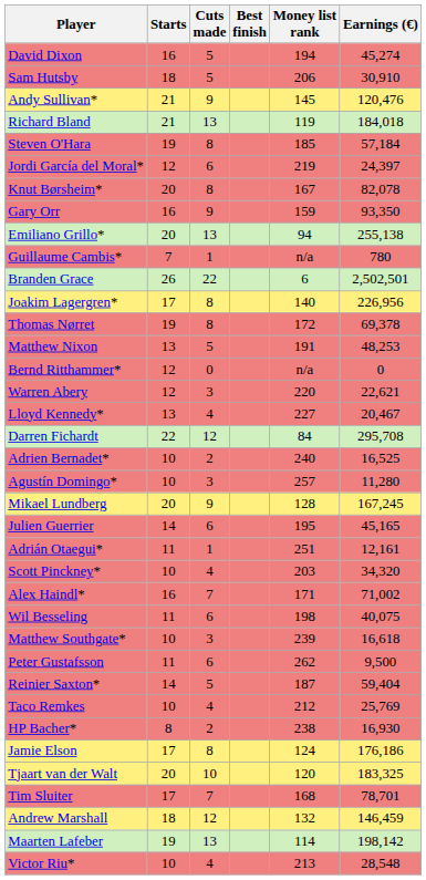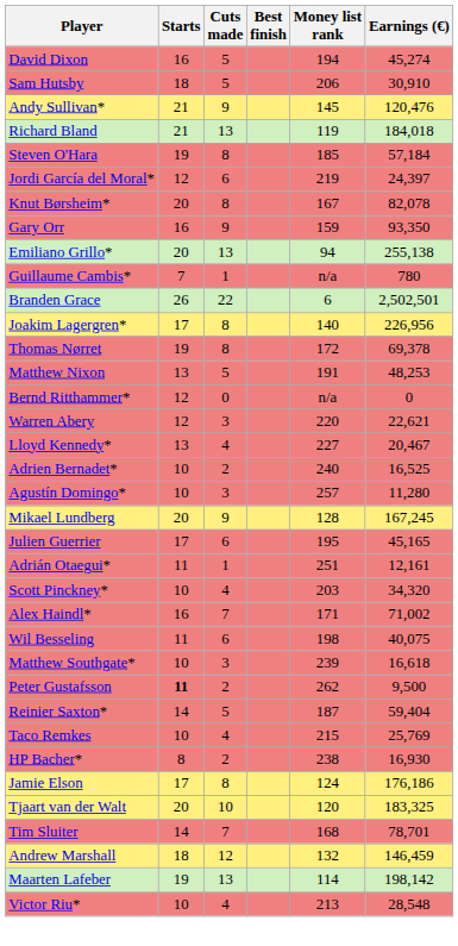 <table class=" sortable wikitable" style="text-align:center">
 <tr>
 <th>Player</th>
 <th>Starts</th>
 <th>Cuts<br>made</th>
 <th>Best<br>finish</th>
 <th>Money list<br>rank</th>
 <th>Earnings (€)</th>
 </tr>
 <tr style="background:#F08080;">
 <td align=left> <a href='#'>David Dixon</a></td>
 <td>16</td>
 <td>5</td>
 <td></td>
 <td>194</td>
 <td>45,274</td>
 </tr>
 <tr style="background:#F08080;">
 <td align=left> <a href='#'>Sam Hutsby</a></td>
 <td>18</td>
 <td>5</td>
 <td></td>
 <td>206</td>
 <td>30,910</td>
 </tr>
 <tr style="background:#FFF080;">
 <td align=left> <a href='#'>Andy Sullivan</a>*</td>
 <td>21</td>
 <td>9</td>
 <td></td>
 <td>145</td>
 <td>120,476</td>
 </tr>
 <tr style="background:#D0F0C0;">
 <td align=left> <a href='#'>Richard Bland</a></td>
 <td>21</td>
 <td>13</td>
 <td></td>
 <td>119</td>
 <td>184,018</td>
 </tr>
 <tr style="background:#F08080;">
 <td align=left> <a href='#'>Steven O'Hara</a></td>
 <td>19</td>
 <td>8</td>
 <td></td>
 <td>185</td>
 <td>57,184</td>
 </tr>
 <tr style="background:#F08080;">
 <td align=left> <a href='#'>Jordi García del Moral</a>*</td>
 <td>12</td>
 <td>6</td>
 <td></td>
 <td>219</td>
 <td>24,397</td>
 </tr>
 <tr style="background:#F08080;">
 <td align=left> <a href='#'>Knut Børsheim</a>*</td>
 <td>20</td>
 <td>8</td>
 <td></td>
 <td>167</td>
 <td>82,078</td>
 </tr>
 <tr style="background:#F08080;">
 <td align=left> <a href='#'>Gary Orr</a></td>
 <td>16</td>
 <td>9</td>
 <td></td>
 <td>159</td>
 <td>93,350</td>
 </tr>
 <tr style="background:#D0F0C0;">
 <td align=left> <a href='#'>Emiliano Grillo</a>*</td>
 <td>20</td>
 <td>13</td>
 <td></td>
 <td>94</td>
 <td>255,138</td>
 </tr>
 <tr style="background:#F08080;">
 <td align=left> <a href='#'>Guillaume Cambis</a>*</td>
 <td>7</td>
 <td>1</td>
 <td></td>
 <td>n/a</td>
 <td>780</td>
 </tr>
 <tr style="background:#D0F0C0;">
 <td align=left> <a href='#'>Branden Grace</a></td>
 <td>26</td>
 <td>22</td>
 <td></td>
 <td>6</td>
 <td>2,502,501</td>
 </tr>
 <tr style="background:#FFF080;">
 <td align=left> <a href='#'>Joakim Lagergren</a>*</td>
 <td>17</td>
 <td>8</td>
 <td></td>
 <td>140</td>
 <td>226,956</td>
 </tr>
 <tr style="background:#F08080;">
 <td align=left> <a href='#'>Thomas Nørret</a></td>
 <td>19</td>
 <td>8</td>
 <td></td>
 <td>172</td>
 <td>69,378</td>
 </tr>
 <tr style="background:#F08080;">
 <td align=left> <a href='#'>Matthew Nixon</a></td>
 <td>13</td>
 <td>5</td>
 <td></td>
 <td>191</td>
 <td>48,253</td>
 </tr>
 <tr style="background:#F08080;">
 <td align=left> <a href='#'>Bernd Ritthammer</a>*</td>
 <td>12</td>
 <td>0</td>
 <td></td>
 <td>n/a</td>
 <td>0</td>
 </tr>
 <tr style="background:#F08080;">
 <td align=left> <a href='#'>Warren Abery</a></td>
 <td>12</td>
 <td>3</td>
 <td></td>
 <td>220</td>
 <td>22,621</td>
 </tr>
 <tr style="background:#F08080;">
 <td align=left> <a href='#'>Lloyd Kennedy</a>*</td>
 <td>13</td>
 <td>4</td>
 <td></td>
 <td>227</td>
 <td>20,467</td>
 </tr>
-<tr style="background:#D0F0C0;">
-<td align=left> <a href='#'>Darren Fichardt</a></td>
-<td>22</td>
-<td>12</td>
-<td></td>
-<td>84</td>
-<td>295,708</td>
-</tr>
 <tr style="background:#F08080;">
 <td align=left> <a href='#'>Adrien Bernadet</a>*</td>
 <td>10</td>
 <td>2</td>
 <td></td>
 <td>240</td>
 <td>16,525</td>
 </tr>
 <tr style="background:#F08080;">
 <td align=left> <a href='#'>Agustín Domingo</a>*</td>
 <td>10</td>
 <td>3</td>
 <td></td>
 <td>257</td>
 <td>11,280</td>
 </tr>
 <tr style="background:#FFF080;">
 <td align=left> <a href='#'>Mikael Lundberg</a></td>
 <td>20</td>
 <td>9</td>
 <td></td>
 <td>128</td>
 <td>167,245</td>
 </tr>
 <tr style="background:#F08080;">
 <td align=left> <a href='#'>Julien Guerrier</a></td>
-<td>14</td>
+<td>17</td>
 <td>6</td>
 <td></td>
 <td>195</td>
 <td>45,165</td>
 </tr>
 <tr style="background:#F08080;">
 <td align=left> <a href='#'>Adrián Otaegui</a>*</td>
 <td>11</td>
 <td>1</td>
 <td></td>
 <td>251</td>
 <td>12,161</td>
 </tr>
 <tr style="background:#F08080;">
 <td align=left> <a href='#'>Scott Pinckney</a>*</td>
 <td>10</td>
 <td>4</td>
 <td></td>
 <td>203</td>
 <td>34,320</td>
 </tr>
 <tr style="background:#F08080;">
 <td align=left> <a href='#'>Alex Haindl</a>*</td>
 <td>16</td>
 <td>7</td>
 <td></td>
 <td>171</td>
 <td>71,002</td>
 </tr>
 <tr style="background:#F08080;">
 <td align=left> <a href='#'>Wil Besseling</a></td>
 <td>11</td>
 <td>6</td>
 <td></td>
 <td>198</td>
 <td>40,075</td>
 </tr>
 <tr style="background:#F08080;">
 <td align=left> <a href='#'>Matthew Southgate</a>*</td>
 <td>10</td>
 <td>3</td>
 <td></td>
 <td>239</td>
 <td>16,618</td>
 </tr>
 <tr style="background:#F08080;">
 <td align=left> <a href='#'>Peter Gustafsson</a></td>
-<td>11</td>
-<td>6</td>
+<td><strong>11</strong></td>
+<td>2</td>
 <td></td>
 <td>262</td>
 <td>9,500</td>
 </tr>
 <tr style="background:#F08080;">
 <td align=left> <a href='#'>Reinier Saxton</a>*</td>
 <td>14</td>
 <td>5</td>
 <td></td>
 <td>187</td>
 <td>59,404</td>
 </tr>
 <tr style="background:#F08080;">
 <td align=left> <a href='#'>Taco Remkes</a></td>
 <td>10</td>
 <td>4</td>
 <td></td>
-<td>212</td>
+<td>215</td>
 <td>25,769</td>
 </tr>
 <tr style="background:#F08080;">
 <td align=left> <a href='#'>HP Bacher</a>*</td>
 <td>8</td>
 <td>2</td>
 <td></td>
 <td>238</td>
 <td>16,930</td>
 </tr>
 <tr style="background:#FFF080;">
 <td align=left> <a href='#'>Jamie Elson</a></td>
 <td>17</td>
 <td>8</td>
 <td></td>
 <td>124</td>
 <td>176,186</td>
 </tr>
 <tr style="background:#FFF080;">
 <td align=left> <a href='#'>Tjaart van der Walt</a></td>
 <td>20</td>
 <td>10</td>
 <td></td>
 <td>120</td>
 <td>183,325</td>
 </tr>
 <tr style="background:#F08080;">
 <td align=left> <a href='#'>Tim Sluiter</a></td>
-<td>17</td>
+<td>14</td>
 <td>7</td>
 <td></td>
 <td>168</td>
 <td>78,701</td>
 </tr>
 <tr style="background:#FFF080;">
 <td align=left> <a href='#'>Andrew Marshall</a></td>
 <td>18</td>
 <td>12</td>
 <td></td>
 <td>132</td>
 <td>146,459</td>
 </tr>
 <tr style="background:#D0F0C0;">
 <td align=left> <a href='#'>Maarten Lafeber</a></td>
 <td>19</td>
 <td>13</td>
 <td></td>
 <td>114</td>
 <td>198,142</td>
 </tr>
 <tr style="background:#F08080;">
 <td align=left> <a href='#'>Victor Riu</a>*</td>
 <td>10</td>
 <td>4</td>
 <td></td>
 <td>213</td>
 <td>28,548</td>
 </tr>
 </table>
